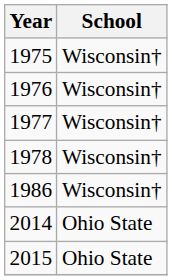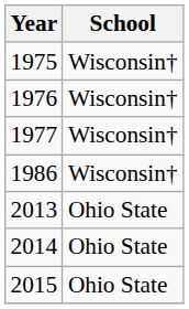 <table class="wikitable">
 <tr>
 <th>Year</th>
 <th>School</th>
 </tr>
 <tr>
 <td>1975</td>
 <td>Wisconsin†</td>
 </tr>
 <tr>
 <td>1976</td>
 <td>Wisconsin†</td>
 </tr>
 <tr>
 <td>1977</td>
 <td>Wisconsin†</td>
 </tr>
 <tr>
-<td>1978</td>
+<td>1986</td>
 <td>Wisconsin†</td>
 </tr>
 <tr>
-<td>1986</td>
-<td>Wisconsin†</td>
+<td>2013</td>
+<td>Ohio State</td>
 </tr>
 <tr>
 <td>2014</td>
 <td>Ohio State</td>
 </tr>
 <tr>
 <td>2015</td>
 <td>Ohio State</td>
 </tr>
 <tr>
 </tr>
 </table>
